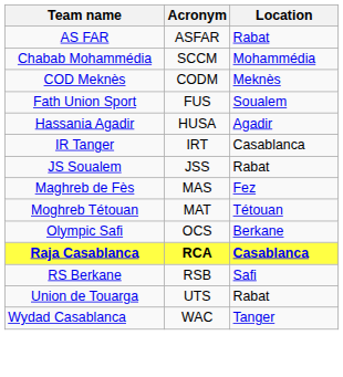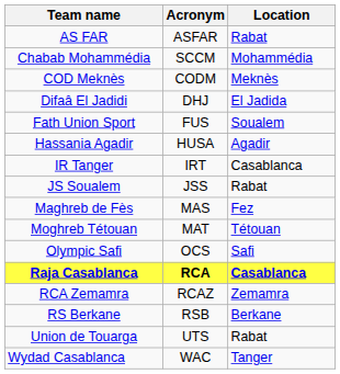 <table class="wikitable sortable">
 <tr>
 <th width="180px">Team name</th>
 <th width="45px">Acronym</th>
 <th width="120px">Location</th>
 </tr>
 <tr>
 <td align="center"><a href='#'>AS FAR</a></td>
 <td align="center">ASFAR</td>
 <td><a href='#'>Rabat</a></td>
 </tr>
 <tr>
 <td align="center"><a href='#'>Chabab Mohammédia</a></td>
 <td align="center">SCCM</td>
 <td><a href='#'>Mohammédia</a></td>
 </tr>
 <tr>
 <td align="center"><a href='#'>COD Meknès</a></td>
 <td align="center">CODM</td>
 <td><a href='#'>Meknès</a></td>
+</tr>
+<tr>
+<td align="center"><a href='#'>Difaâ El Jadidi</a></td>
+<td align="center">DHJ</td>
+<td><a href='#'>El Jadida</a></td>
 </tr>
 <tr>
 <td align="center"><a href='#'>Fath Union Sport</a></td>
 <td align="center">FUS</td>
 <td><a href='#'>Soualem</a></td>
 </tr>
 <tr>
 <td align="center"><a href='#'>Hassania Agadir</a></td>
 <td align="center">HUSA</td>
 <td><a href='#'>Agadir</a></td>
 </tr>
 <tr>
 <td align="center"><a href='#'>IR Tanger</a></td>
 <td align="center">IRT</td>
 <td>Casablanca</td>
 </tr>
 <tr>
 <td align="center"><a href='#'>JS Soualem</a></td>
 <td align="center">JSS</td>
 <td>Rabat</td>
 </tr>
 <tr>
 <td align="center"><a href='#'>Maghreb de Fès</a></td>
 <td align="center">MAS</td>
 <td><a href='#'>Fez</a></td>
 </tr>
 <tr>
 <td align="center"><a href='#'>Moghreb Tétouan</a></td>
 <td align="center">MAT</td>
 <td><a href='#'>Tétouan</a></td>
 </tr>
 <tr>
 <td align="center"><a href='#'>Olympic Safi</a></td>
 <td align="center">OCS</td>
-<td><a href='#'>Berkane</a></td>
+<td><a href='#'>Safi</a></td>
 </tr>
 <tr>
 <td align="center" bgcolor=#ffff44><strong><a href='#'>Raja Casablanca</a></strong></td>
 <td align="center" bgcolor=#ffff44><strong>RCA</strong></td>
 <td bgcolor=#ffff44><strong><a href='#'>Casablanca</a></strong></td>
 </tr>
 <tr>
+<td align="center"><a href='#'>RCA Zemamra</a></td>
+<td align="center">RCAZ</td>
+<td><a href='#'>Zemamra</a></td>
+</tr>
+<tr>
 <td align="center"><a href='#'>RS Berkane</a></td>
 <td align="center">RSB</td>
-<td><a href='#'>Safi</a></td>
+<td><a href='#'>Berkane</a></td>
 </tr>
 <tr>
 <td align="center"><a href='#'>Union de Touarga</a></td>
 <td align="center">UTS</td>
 <td>Rabat</td>
 </tr>
 <tr>
 <td><a href='#'>Wydad Casablanca</a></td>
 <td align="center">WAC</td>
 <td><a href='#'>Tanger</a></td>
 </tr>
 </table>
